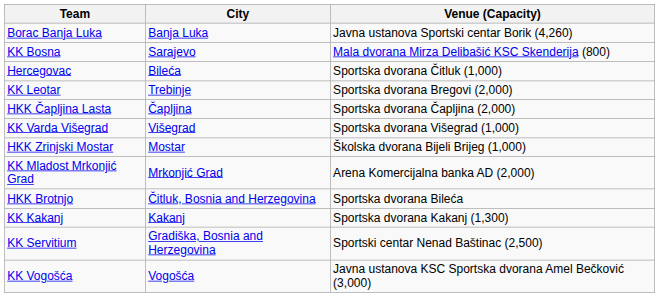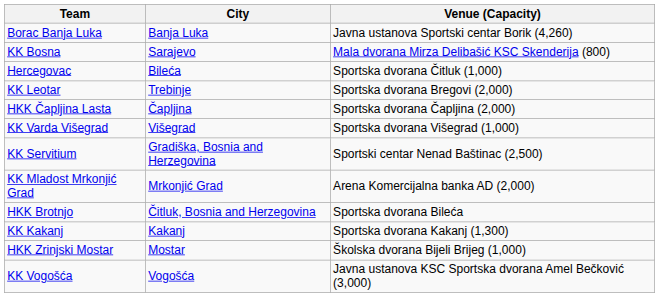 <table class="wikitable">
 <tr>
 <th>Team</th>
 <th>City</th>
 <th>Venue (Capacity)</th>
 </tr>
 <tr>
 <td><a href='#'>Borac Banja Luka</a></td>
 <td><a href='#'>Banja Luka</a></td>
 <td>Javna ustanova Sportski centar Borik (4,260)</td>
 </tr>
 <tr>
 <td><a href='#'>KK Bosna</a></td>
 <td><a href='#'>Sarajevo</a></td>
 <td><a href='#'>Mala dvorana Mirza Delibašić KSC Skenderija</a> (800)</td>
 </tr>
 <tr>
 <td><a href='#'>Hercegovac</a></td>
 <td><a href='#'>Bileća</a></td>
 <td>Sportska dvorana Čitluk (1,000)</td>
 </tr>
 <tr>
 <td><a href='#'>KK Leotar</a></td>
 <td><a href='#'>Trebinje</a></td>
 <td>Sportska dvorana Bregovi (2,000)</td>
 </tr>
 <tr>
 <td><a href='#'>HKK Čapljina Lasta</a></td>
 <td><a href='#'>Čapljina</a></td>
 <td>Sportska dvorana Čapljina (2,000)</td>
 </tr>
 <tr>
 <td><a href='#'>KK Varda Višegrad</a></td>
 <td><a href='#'>Višegrad</a></td>
 <td>Sportska dvorana Višegrad (1,000)</td>
 </tr>
 <tr>
-<td><a href='#'>HKK Zrinjski Mostar</a></td>
-<td><a href='#'>Mostar</a></td>
-<td>Školska dvorana Bijeli Brijeg (1,000)</td>
+<td><a href='#'>KK Servitium</a></td>
+<td><a href='#'>Gradiška, Bosnia and Herzegovina</a></td>
+<td>Sportski centar Nenad Baštinac (2,500)</td>
 </tr>
 <tr>
 <td><a href='#'>KK Mladost Mrkonjić Grad</a></td>
 <td><a href='#'>Mrkonjić Grad</a></td>
 <td>Arena Komercijalna banka AD (2,000)</td>
 </tr>
 <tr>
 <td><a href='#'>HKK Brotnjo</a></td>
 <td><a href='#'>Čitluk, Bosnia and Herzegovina</a></td>
 <td>Sportska dvorana Bileća</td>
 </tr>
 <tr>
 <td><a href='#'>KK Kakanj</a></td>
 <td><a href='#'>Kakanj</a></td>
 <td>Sportska dvorana Kakanj (1,300)</td>
 </tr>
 <tr>
-<td><a href='#'>KK Servitium</a></td>
-<td><a href='#'>Gradiška, Bosnia and Herzegovina</a></td>
-<td>Sportski centar Nenad Baštinac (2,500)</td>
+<td><a href='#'>HKK Zrinjski Mostar</a></td>
+<td><a href='#'>Mostar</a></td>
+<td>Školska dvorana Bijeli Brijeg (1,000)</td>
 </tr>
 <tr>
 <td><a href='#'>KK Vogošća</a></td>
 <td><a href='#'>Vogošća</a></td>
 <td>Javna ustanova KSC Sportska dvorana Amel Bečković (3,000)</td>
 </tr>
 </table>
